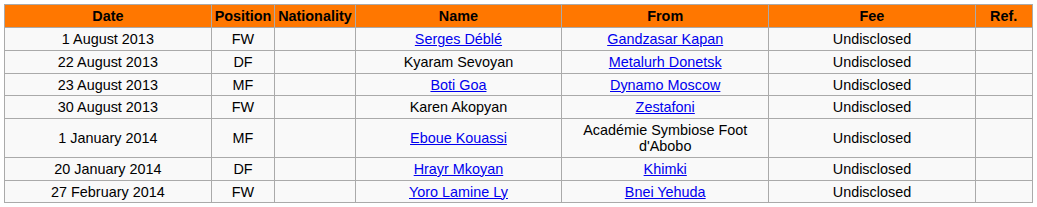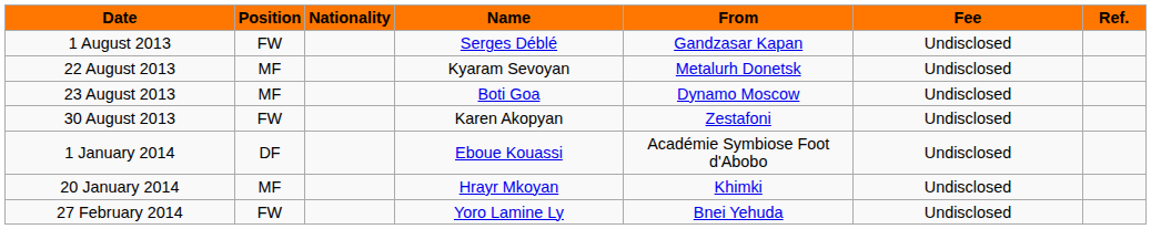 <table class="wikitable"  style="text-align:center; font-size:90%; ">
 <tr>
 <th style="background:#FF7700; color:#000000; width:200px;">Date</th>
 <th style="background:#FF7700; color:#000000; width:50px;">Position</th>
 <th style="background:#FF7700; color:#000000; width:50px;">Nationality</th>
 <th style="background:#FF7700; color:#000000; width:200px;">Name</th>
 <th style="background:#FF7700; color:#000000; width:200px;">From</th>
 <th style="background:#FF7700; color:#000000; width:200px;">Fee</th>
 <th style="background:#FF7700; color:#000000; width:50px;">Ref.</th>
 </tr>
 <tr>
 <td>1 August 2013</td>
 <td>FW</td>
 <td></td>
 <td><a href='#'>Serges Déblé</a></td>
 <td><a href='#'>Gandzasar Kapan</a></td>
 <td>Undisclosed</td>
 <td></td>
 </tr>
 <tr>
 <td>22 August 2013</td>
-<td>DF</td>
+<td>MF</td>
 <td></td>
 <td>Kyaram Sevoyan</td>
 <td><a href='#'>Metalurh Donetsk</a></td>
 <td>Undisclosed</td>
 <td></td>
 </tr>
 <tr>
 <td>23 August 2013</td>
 <td>MF</td>
 <td></td>
 <td><a href='#'>Boti Goa</a></td>
 <td><a href='#'>Dynamo Moscow</a></td>
 <td>Undisclosed</td>
 <td></td>
 </tr>
 <tr>
 <td>30 August 2013</td>
 <td>FW</td>
 <td></td>
 <td>Karen Akopyan</td>
 <td><a href='#'>Zestafoni</a></td>
 <td>Undisclosed</td>
 <td></td>
 </tr>
 <tr>
 <td>1 January 2014</td>
-<td>MF</td>
+<td>DF</td>
 <td></td>
 <td><a href='#'>Eboue Kouassi</a></td>
 <td>Académie Symbiose Foot d'Abobo</td>
 <td>Undisclosed</td>
 <td></td>
 </tr>
 <tr>
 <td>20 January 2014</td>
-<td>DF</td>
+<td>MF</td>
 <td></td>
 <td><a href='#'>Hrayr Mkoyan</a></td>
 <td><a href='#'>Khimki</a></td>
 <td>Undisclosed</td>
 <td></td>
 </tr>
 <tr>
 <td>27 February 2014</td>
 <td>FW</td>
 <td></td>
 <td><a href='#'>Yoro Lamine Ly</a></td>
 <td><a href='#'>Bnei Yehuda</a></td>
 <td>Undisclosed</td>
 <td></td>
 </tr>
 </table>
